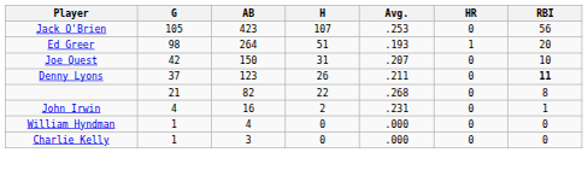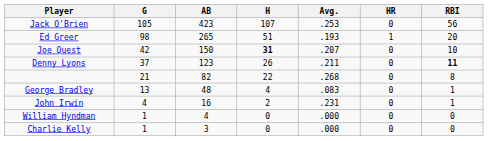 <table class="wikitable sortable">
 <tr>
 <th bgcolor="#DDDDFF" width="16%">Player</th>
 <th bgcolor="#DDDDFF" width="9%">G</th>
 <th bgcolor="#DDDDFF" width="9%">AB</th>
 <th bgcolor="#DDDDFF" width="9%">H</th>
 <th bgcolor="#DDDDFF" width="9%">Avg.</th>
 <th bgcolor="#DDDDFF" width="9%">HR</th>
 <th bgcolor="#DDDDFF" width="9%">RBI</th>
 </tr>
 <tr align="center">
 <td><a href='#'>Jack O'Brien</a></td>
 <td>105</td>
 <td>423</td>
 <td>107</td>
 <td>.253</td>
 <td>0</td>
 <td>56</td>
 </tr>
 <tr align=center>
 <td><a href='#'>Ed Greer</a></td>
 <td>98</td>
-<td>264</td>
+<td>265</td>
 <td>51</td>
 <td>.193</td>
 <td>1</td>
 <td>20</td>
 </tr>
 <tr align=center>
 <td><a href='#'>Joe Quest</a></td>
 <td>42</td>
 <td>150</td>
-<td>31</td>
+<td><strong>31</strong></td>
 <td>.207</td>
 <td>0</td>
 <td>10</td>
 </tr>
 <tr align=center>
 <td><a href='#'>Denny Lyons</a></td>
 <td>37</td>
 <td>123</td>
 <td>26</td>
 <td>.211</td>
 <td>0</td>
 <td><strong>11</strong></td>
 </tr>
 <tr align=center>
 <td></td>
 <td>21</td>
 <td>82</td>
 <td>22</td>
 <td>.268</td>
 <td>0</td>
 <td>8</td>
+</tr>
+<tr align="center">
+<td><a href='#'>George Bradley</a></td>
+<td>13</td>
+<td>48</td>
+<td>4</td>
+<td>.083</td>
+<td>0</td>
+<td>1</td>
 </tr>
 <tr align=center>
 <td><a href='#'>John Irwin</a></td>
 <td>4</td>
 <td>16</td>
 <td>2</td>
 <td>.231</td>
 <td>0</td>
 <td>1</td>
 </tr>
 <tr align=center>
 <td><a href='#'>William Hyndman</a></td>
 <td>1</td>
 <td>4</td>
 <td>0</td>
 <td>.000</td>
 <td>0</td>
 <td>0</td>
 </tr>
 <tr align=center>
 <td><a href='#'>Charlie Kelly</a></td>
 <td>1</td>
 <td>3</td>
 <td>0</td>
 <td>.000</td>
 <td>0</td>
 <td>0</td>
 </tr>
 </table>
